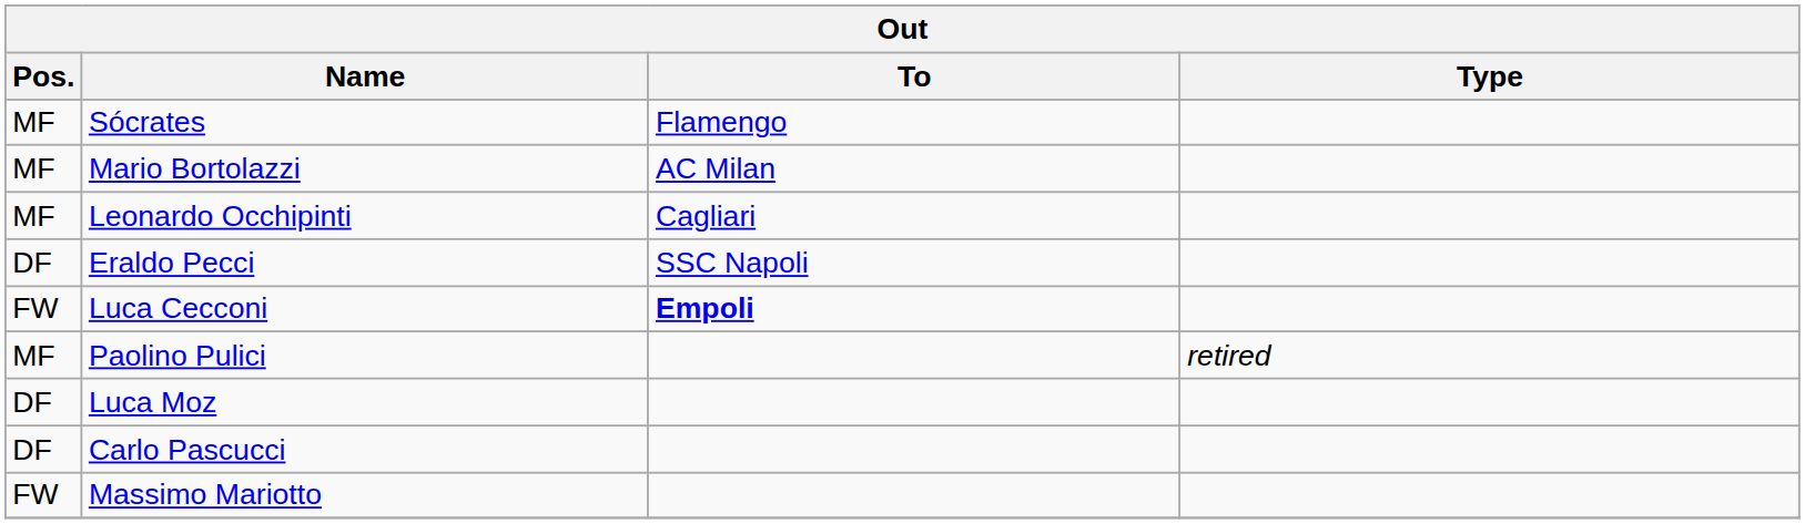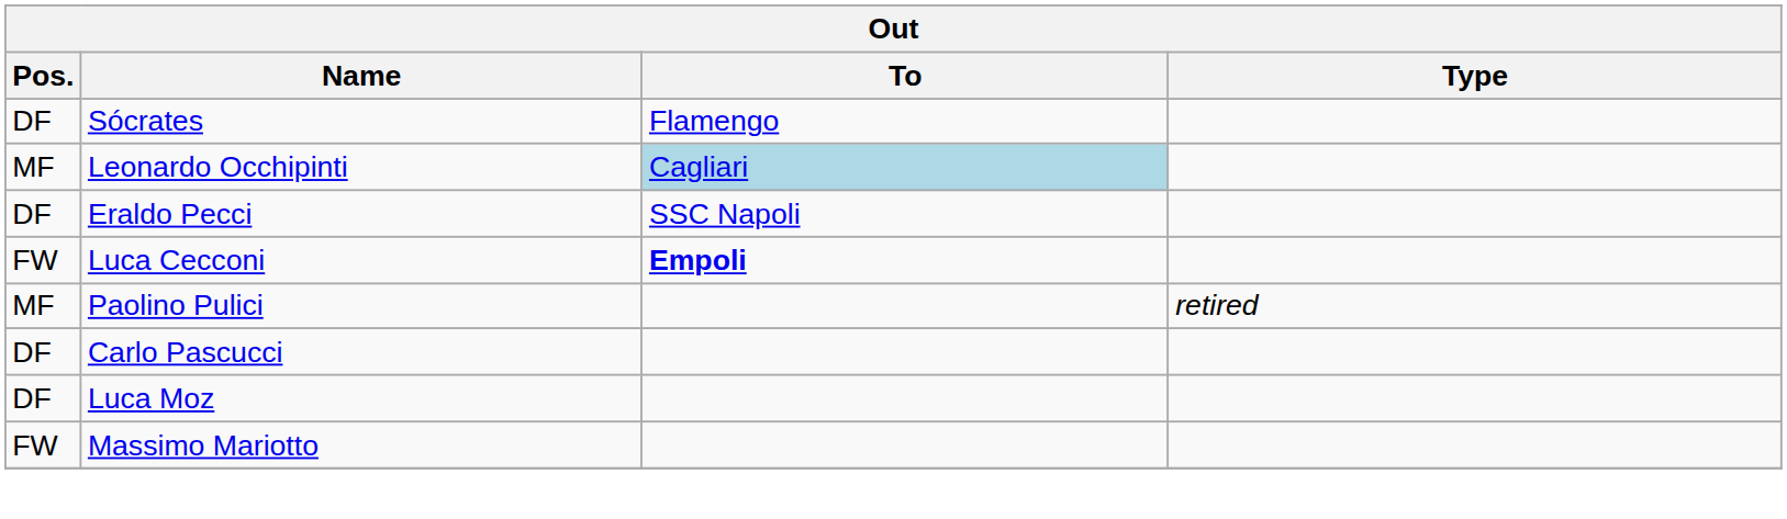 <table class="wikitable" style="font-size:90%;width:99%;">
 <tr>
 <th colspan="4">Out</th>
 </tr>
 <tr>
 <th width=3%>Pos.</th>
 <th width=32%>Name</th>
 <th width=30%>To</th>
 <th width=35%>Type</th>
 </tr>
 <tr>
-<td>MF</td>
+<td>DF</td>
 <td><a href='#'>Sócrates</a></td>
 <td><a href='#'>Flamengo</a></td>
 <td></td>
 </tr>
 <tr>
 <td>MF</td>
-<td><a href='#'>Mario Bortolazzi</a></td>
-<td><a href='#'>AC Milan</a></td>
-<td></td>
-</tr>
-<tr>
-<td>MF</td>
 <td><a href='#'>Leonardo Occhipinti</a></td>
-<td><a href='#'>Cagliari</a></td>
+<td style="background: lightblue;"><a href='#'>Cagliari</a></td>
 <td></td>
 </tr>
 <tr>
 <td>DF</td>
 <td><a href='#'>Eraldo Pecci</a></td>
 <td><a href='#'>SSC Napoli</a></td>
 <td></td>
 </tr>
 <tr>
 <td>FW</td>
 <td><a href='#'>Luca Cecconi</a></td>
 <td><strong><a href='#'>Empoli</a></strong></td>
 <td></td>
 </tr>
 <tr>
 <td>MF</td>
 <td><a href='#'>Paolino Pulici</a></td>
 <td></td>
 <td><em>retired</em></td>
 </tr>
 <tr>
 <td>DF</td>
-<td><a href='#'>Luca Moz</a></td>
+<td><a href='#'>Carlo Pascucci</a></td>
 <td></td>
 <td></td>
 </tr>
 <tr>
 <td>DF</td>
-<td><a href='#'>Carlo Pascucci</a></td>
+<td><a href='#'>Luca Moz</a></td>
 <td></td>
 <td></td>
 </tr>
 <tr>
 <td>FW</td>
 <td><a href='#'>Massimo Mariotto</a></td>
 <td></td>
 <td></td>
 </tr>
 <tr>
 </tr>
 </table>
